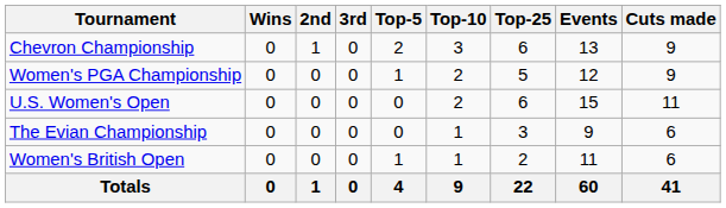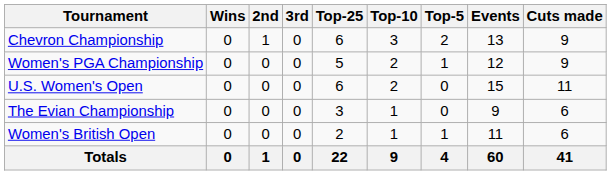 <table class=wikitable style=text-align:center>
 <tr>
 <th>Tournament</th>
 <th>Wins</th>
 <th>2nd</th>
 <th>3rd</th>
+<th>Top-25</th>
+<th>Top-10</th>
 <th>Top-5</th>
-<th>Top-10</th>
-<th>Top-25</th>
 <th>Events</th>
 <th>Cuts made</th>
 </tr>
 <tr>
 <td align=left><a href='#'>Chevron Championship</a></td>
 <td>0</td>
 <td>1</td>
 <td>0</td>
+<td>6</td>
+<td>3</td>
 <td>2</td>
-<td>3</td>
-<td>6</td>
 <td>13</td>
 <td>9</td>
 </tr>
 <tr>
 <td align=left><a href='#'>Women's PGA Championship</a></td>
 <td>0</td>
 <td>0</td>
 <td>0</td>
+<td>5</td>
+<td>2</td>
 <td>1</td>
-<td>2</td>
-<td>5</td>
 <td>12</td>
 <td>9</td>
 </tr>
 <tr>
 <td align=left><a href='#'>U.S. Women's Open</a></td>
 <td>0</td>
 <td>0</td>
 <td>0</td>
+<td>6</td>
+<td>2</td>
 <td>0</td>
-<td>2</td>
-<td>6</td>
 <td>15</td>
 <td>11</td>
 </tr>
 <tr>
 <td align=left><a href='#'>The Evian Championship</a></td>
 <td>0</td>
 <td>0</td>
 <td>0</td>
+<td>3</td>
+<td>1</td>
 <td>0</td>
-<td>1</td>
-<td>3</td>
 <td>9</td>
 <td>6</td>
 </tr>
 <tr>
 <td align=left><a href='#'>Women's British Open</a></td>
 <td>0</td>
 <td>0</td>
 <td>0</td>
+<td>2</td>
 <td>1</td>
 <td>1</td>
-<td>2</td>
 <td>11</td>
 <td>6</td>
 </tr>
 <tr>
 <th>Totals</th>
 <th>0</th>
 <th>1</th>
 <th>0</th>
+<th>22</th>
+<th>9</th>
 <th>4</th>
-<th>9</th>
-<th>22</th>
 <th>60</th>
 <th>41</th>
 </tr>
 </table>
